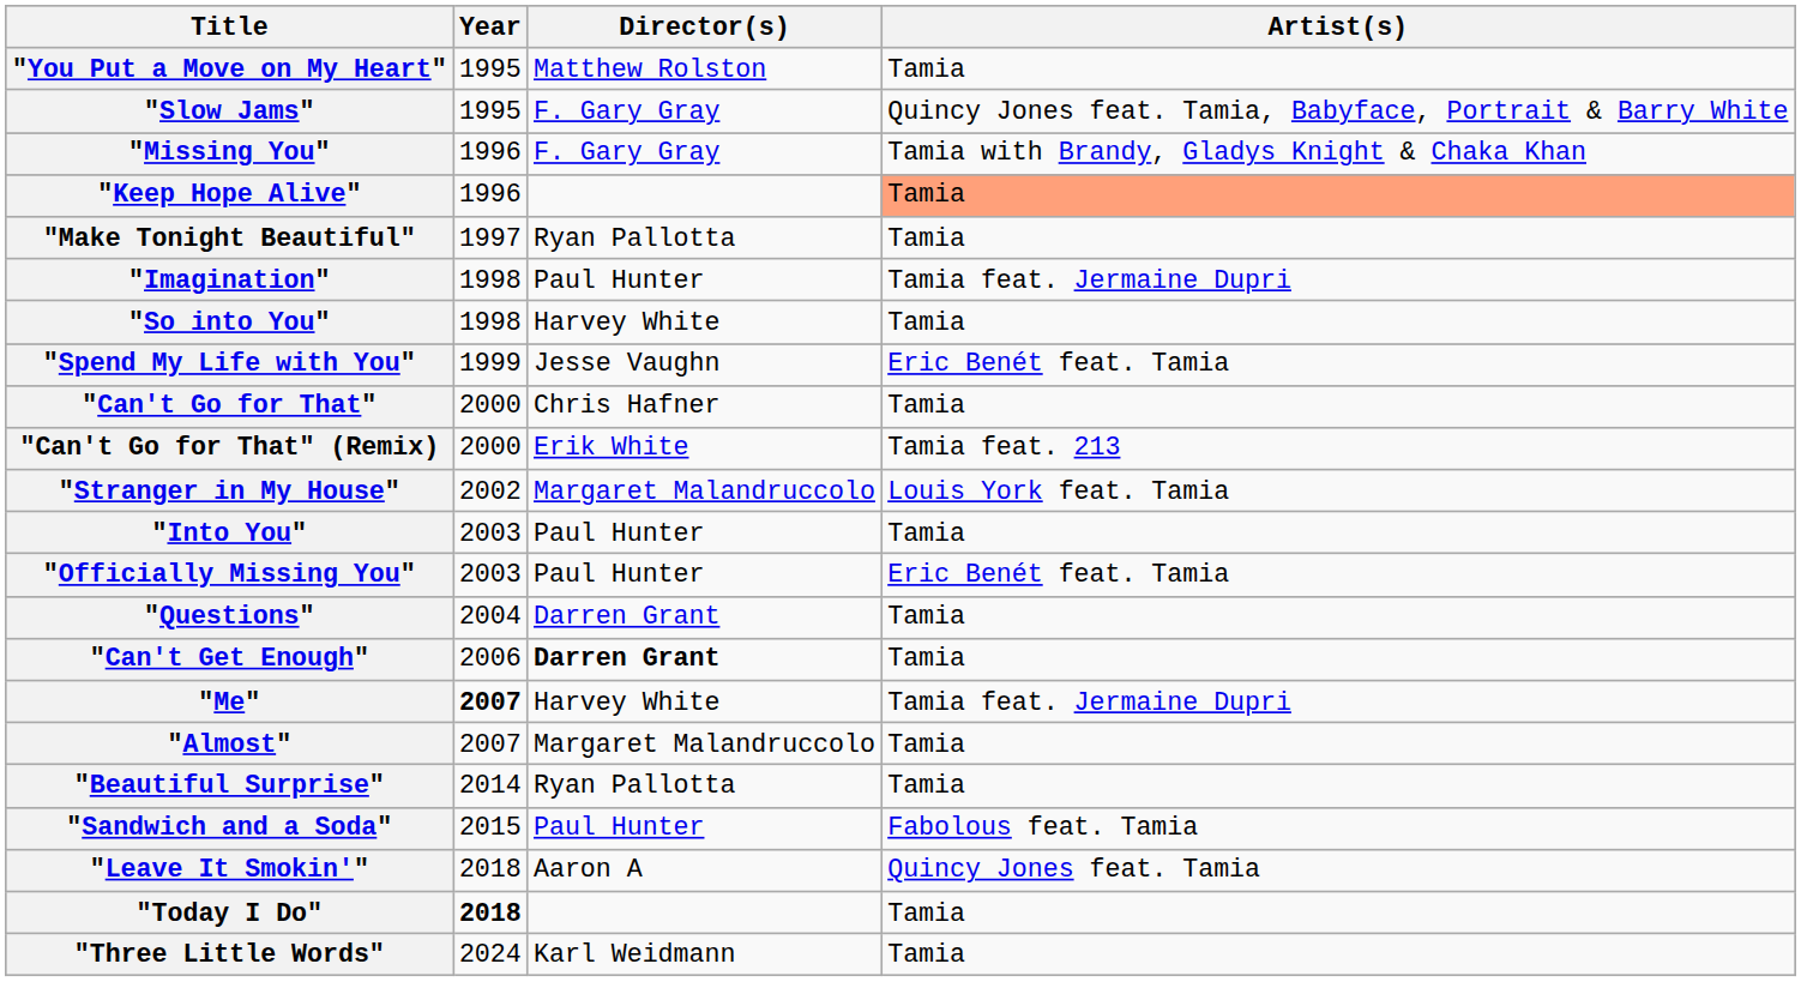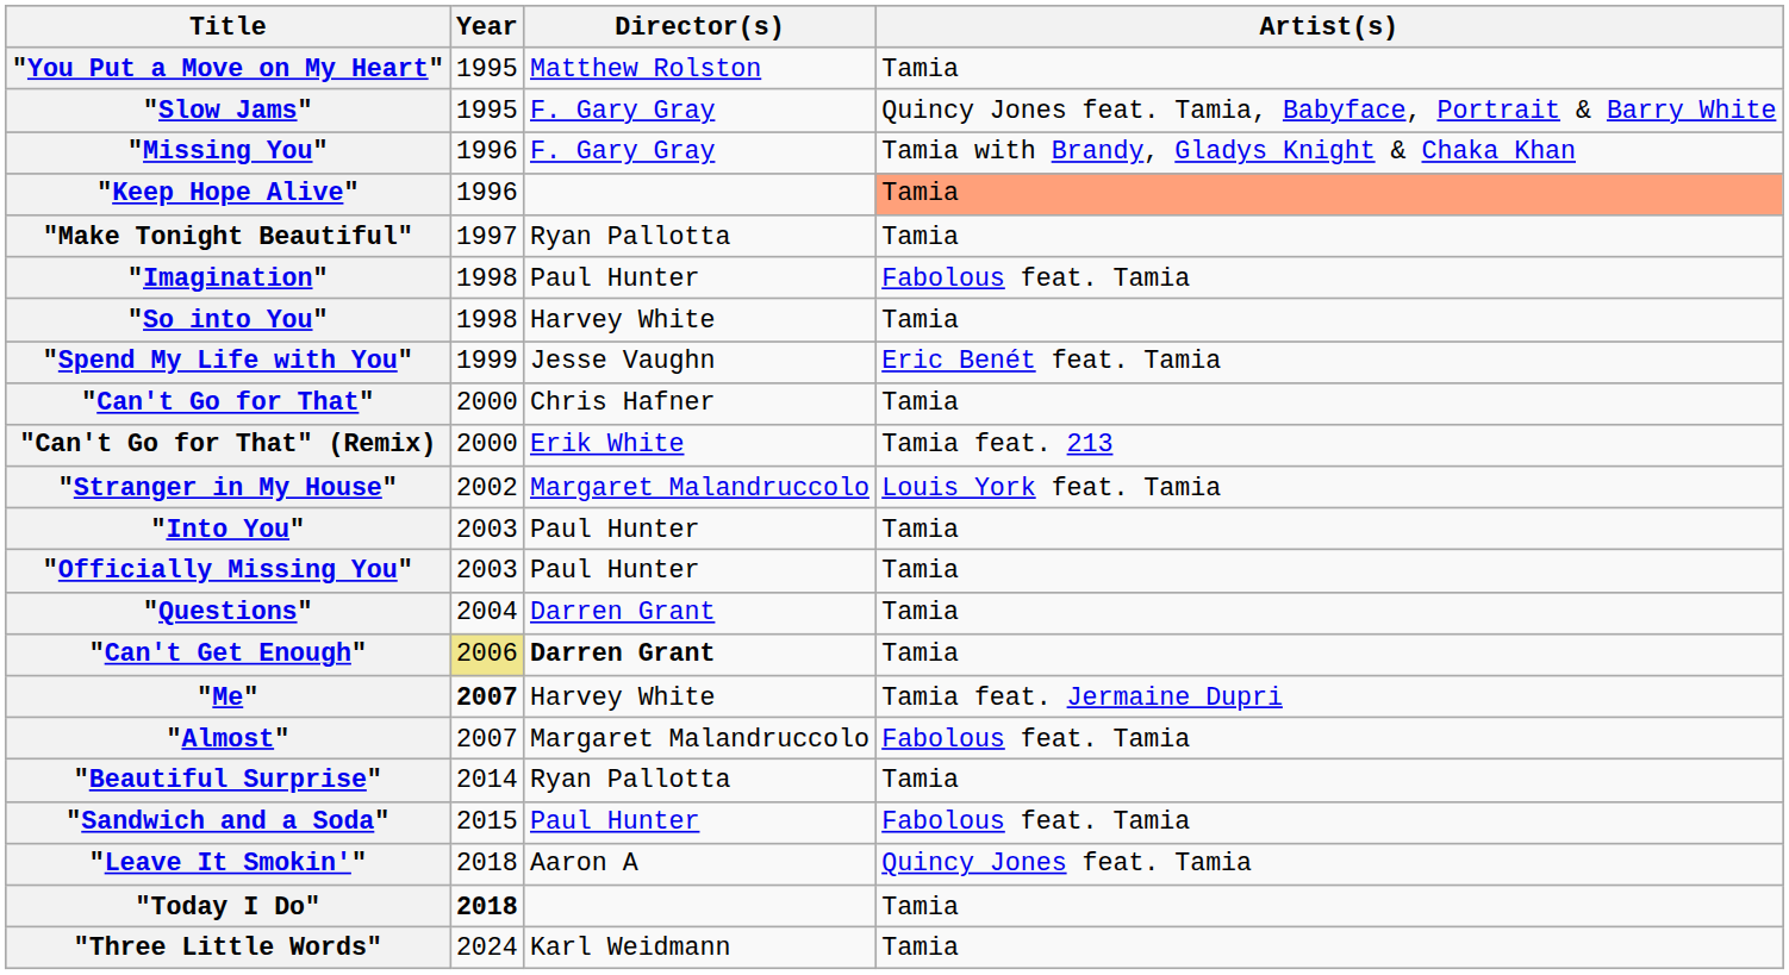 <table class="wikitable plainrowheaders sortable" border="1">
 <tr>
 <th scope="col">Title</th>
 <th scope="col">Year</th>
 <th scope="col">Director(s)</th>
 <th scope="col">Artist(s)</th>
 </tr>
 <tr>
 <th scope="row">"<a href='#'>You Put a Move on My Heart</a>"</th>
 <td style="text-align:center;">1995</td>
 <td><a href='#'>Matthew Rolston</a></td>
 <td>Tamia</td>
 </tr>
 <tr>
 <th scope="row">"<a href='#'>Slow Jams</a>"</th>
 <td style="text-align:center;">1995</td>
 <td><a href='#'>F. Gary Gray</a></td>
 <td>Quincy Jones feat. Tamia, <a href='#'>Babyface</a>, <a href='#'>Portrait</a> & <a href='#'>Barry White</a></td>
 </tr>
 <tr>
 <th scope="row">"<a href='#'>Missing You</a>"</th>
 <td style="text-align:center;">1996</td>
 <td><a href='#'>F. Gary Gray</a></td>
 <td>Tamia with <a href='#'>Brandy</a>, <a href='#'>Gladys Knight</a> & <a href='#'>Chaka Khan</a></td>
 </tr>
 <tr>
 <th scope="row">"<a href='#'>Keep Hope Alive</a>"</th>
 <td style="text-align:center;">1996</td>
 <td></td>
 <td style="background: lightsalmon;">Tamia</td>
 </tr>
 <tr>
 <th scope="row">"Make Tonight Beautiful"</th>
 <td style="text-align:center;">1997</td>
 <td>Ryan Pallotta</td>
 <td>Tamia</td>
 </tr>
 <tr>
 <th scope="row">"<a href='#'>Imagination</a>"</th>
 <td style="text-align:center;">1998</td>
 <td>Paul Hunter</td>
-<td>Tamia feat. <a href='#'>Jermaine Dupri</a></td>
+<td><a href='#'>Fabolous</a> feat. Tamia</td>
 </tr>
 <tr>
 <th scope="row">"<a href='#'>So into You</a>"</th>
 <td style="text-align:center;">1998</td>
 <td>Harvey White</td>
 <td>Tamia</td>
 </tr>
 <tr>
 <th scope="row">"<a href='#'>Spend My Life with You</a>"</th>
 <td style="text-align:center;">1999</td>
 <td>Jesse Vaughn</td>
 <td><a href='#'>Eric Benét</a> feat. Tamia</td>
 </tr>
 <tr>
 <th scope="row">"<a href='#'>Can't Go for That</a>"</th>
 <td style="text-align:center;">2000</td>
 <td>Chris Hafner</td>
 <td>Tamia</td>
 </tr>
 <tr>
 <th scope="row">"Can't Go for That" (Remix)</th>
 <td style="text-align:center;">2000</td>
 <td><a href='#'>Erik White</a></td>
 <td>Tamia feat. <a href='#'>213</a></td>
 </tr>
 <tr>
 <th scope="row">"<a href='#'>Stranger in My House</a>"</th>
 <td style="text-align:center;">2002</td>
 <td><a href='#'>Margaret Malandruccolo</a></td>
 <td><a href='#'>Louis York</a> feat. Tamia</td>
 </tr>
 <tr>
 <th scope="row">"<a href='#'>Into You</a>"</th>
 <td style="text-align:center;">2003</td>
 <td>Paul Hunter</td>
 <td>Tamia</td>
 </tr>
 <tr>
 <th scope="row">"<a href='#'>Officially Missing You</a>"</th>
 <td style="text-align:center;">2003</td>
 <td>Paul Hunter</td>
-<td><a href='#'>Eric Benét</a> feat. Tamia</td>
+<td>Tamia</td>
 </tr>
 <tr>
 <th scope="row">"<a href='#'>Questions</a>"</th>
 <td style="text-align:center;">2004</td>
 <td><a href='#'>Darren Grant</a></td>
 <td>Tamia</td>
 </tr>
 <tr>
 <th scope="row">"<a href='#'>Can't Get Enough</a>"</th>
-<td style="text-align:center;">2006</td>
+<td style="background: khaki; text-align:center;">2006</td>
 <td><strong>Darren Grant</strong></td>
 <td>Tamia</td>
 </tr>
 <tr>
 <th scope="row">"<a href='#'>Me</a>"</th>
 <td style="text-align:center;"><strong>2007</strong></td>
 <td>Harvey White</td>
 <td>Tamia feat. <a href='#'>Jermaine Dupri</a></td>
 </tr>
 <tr>
 <th scope="row">"<a href='#'>Almost</a>"</th>
 <td style="text-align:center;">2007</td>
 <td>Margaret Malandruccolo</td>
-<td>Tamia</td>
+<td><a href='#'>Fabolous</a> feat. Tamia</td>
 </tr>
 <tr>
 <th scope="row">"<a href='#'>Beautiful Surprise</a>"</th>
 <td style="text-align:center;">2014</td>
 <td>Ryan Pallotta</td>
 <td>Tamia</td>
 </tr>
 <tr>
 <th scope="row">"<a href='#'>Sandwich and a Soda</a>"</th>
 <td style="text-align:center;">2015</td>
 <td><a href='#'>Paul Hunter</a></td>
 <td><a href='#'>Fabolous</a> feat. Tamia</td>
 </tr>
 <tr>
 <th scope="row">"<a href='#'>Leave It Smokin'</a>"</th>
 <td style="text-align:center;">2018</td>
 <td>Aaron A</td>
 <td><a href='#'>Quincy Jones</a> feat. Tamia</td>
 </tr>
 <tr>
 <th scope="row">"Today I Do"</th>
 <td style="text-align:center;"><strong>2018</strong></td>
 <td></td>
 <td>Tamia</td>
 </tr>
 <tr>
 <th scope="row">"Three Little Words"</th>
 <td style="text-align:center;">2024</td>
 <td>Karl Weidmann</td>
 <td>Tamia</td>
 </tr>
 </table>
